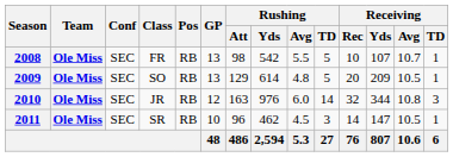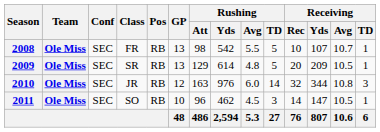 <table class="wikitable" style="text-align: center;">
 <tr>
 <th rowspan="2">Season</th>
 <th rowspan="2">Team</th>
 <th rowspan="2">Conf</th>
 <th rowspan="2">Class</th>
 <th rowspan="2">Pos</th>
 <th rowspan="2">GP</th>
 <th colspan="4">Rushing</th>
 <th colspan="4">Receiving</th>
 </tr>
 <tr>
 <th>Att</th>
 <th>Yds</th>
 <th>Avg</th>
 <th>TD</th>
 <th>Rec</th>
 <th>Yds</th>
 <th>Avg</th>
 <th>TD</th>
 </tr>
 <tr>
 <th><a href='#'>2008</a></th>
 <th><a href='#'>Ole Miss</a></th>
 <td>SEC</td>
 <td>FR</td>
 <td>RB</td>
 <td>13</td>
 <td>98</td>
 <td>542</td>
 <td>5.5</td>
 <td>5</td>
 <td>10</td>
 <td>107</td>
 <td>10.7</td>
 <td>1</td>
 </tr>
 <tr>
 <th><a href='#'>2009</a></th>
 <th><a href='#'>Ole Miss</a></th>
 <td>SEC</td>
-<td>SO</td>
+<td>SR</td>
 <td>RB</td>
 <td>13</td>
 <td>129</td>
 <td>614</td>
 <td>4.8</td>
 <td>5</td>
 <td>20</td>
 <td>209</td>
 <td>10.5</td>
 <td>1</td>
 </tr>
 <tr>
 <th><a href='#'>2010</a></th>
 <th><a href='#'>Ole Miss</a></th>
 <td>SEC</td>
 <td>JR</td>
 <td>RB</td>
 <td>12</td>
 <td>163</td>
 <td>976</td>
 <td>6.0</td>
 <td>14</td>
 <td>32</td>
 <td>344</td>
 <td>10.8</td>
 <td>3</td>
 </tr>
 <tr>
 <th><a href='#'>2011</a></th>
 <th><a href='#'>Ole Miss</a></th>
 <td>SEC</td>
-<td>SR</td>
+<td>SO</td>
 <td>RB</td>
 <td>10</td>
 <td>96</td>
 <td>462</td>
 <td>4.5</td>
 <td>3</td>
 <td>14</td>
 <td>147</td>
 <td>10.5</td>
 <td>1</td>
 </tr>
 <tr>
 <th colspan="5"></th>
 <th>48</th>
 <th>486</th>
 <th>2,594</th>
 <th>5.3</th>
 <th>27</th>
 <th>76</th>
 <th>807</th>
 <th>10.6</th>
 <th>6</th>
 </tr>
 </table>
